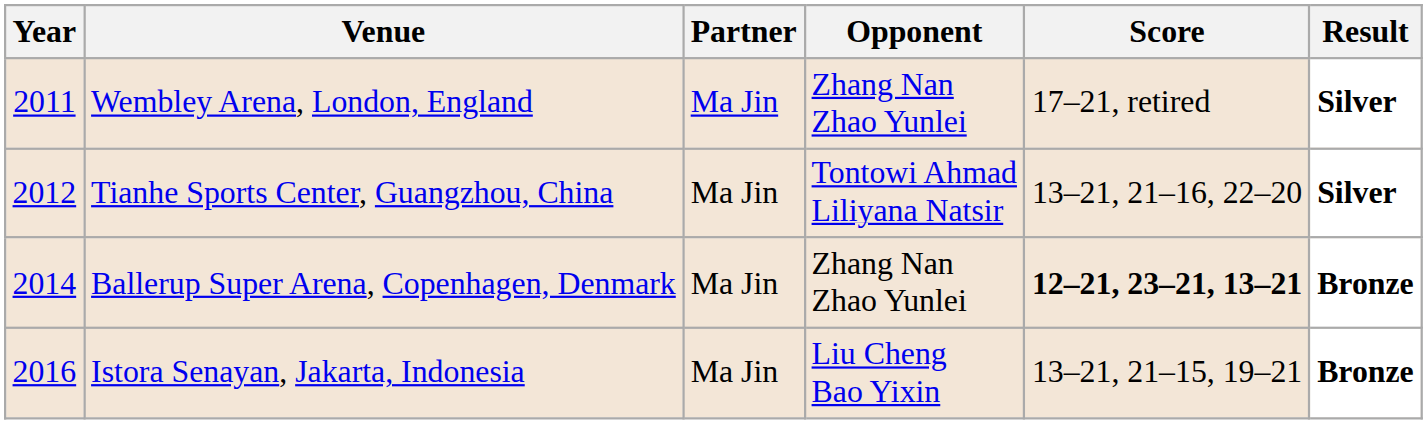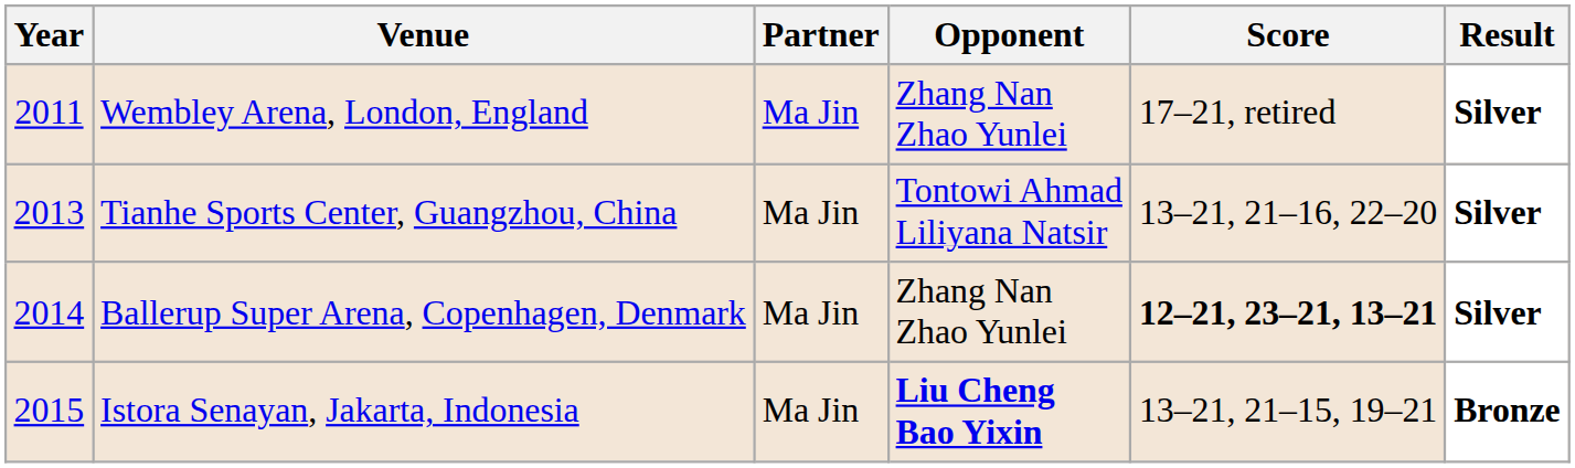 <table class="sortable wikitable" style="font-size: 90%;">
 <tr>
 <th>Year</th>
 <th>Venue</th>
 <th>Partner</th>
 <th>Opponent</th>
 <th>Score</th>
 <th>Result</th>
 </tr>
 <tr style="background:#F3E6D7">
 <td align="center"><a href='#'>2011</a></td>
 <td align="left"><a href='#'>Wembley Arena</a>, <a href='#'>London, England</a></td>
 <td align="left"> <a href='#'>Ma Jin</a></td>
 <td align="left"> <a href='#'>Zhang Nan</a> <br>  <a href='#'>Zhao Yunlei</a></td>
 <td align="left">17–21, retired</td>
 <td style="text-align:left; background:white"> <strong>Silver</strong></td>
 </tr>
 <tr style="background:#F3E6D7">
-<td align="center"><a href='#'>2012</a></td>
+<td align="center"><a href='#'>2013</a></td>
 <td align="left"><a href='#'>Tianhe Sports Center</a>, <a href='#'>Guangzhou, China</a></td>
 <td align="left"> Ma Jin</td>
 <td align="left"> <a href='#'>Tontowi Ahmad</a> <br>  <a href='#'>Liliyana Natsir</a></td>
 <td align="left">13–21, 21–16, 22–20</td>
 <td style="text-align:left; background:white"> <strong>Silver</strong></td>
 </tr>
 <tr style="background:#F3E6D7">
 <td align="center"><a href='#'>2014</a></td>
 <td align="left"><a href='#'>Ballerup Super Arena</a>, <a href='#'>Copenhagen, Denmark</a></td>
 <td align="left"> Ma Jin</td>
 <td align="left"> Zhang Nan <br>  Zhao Yunlei</td>
 <td align="left"><strong>12–21, 23–21, 13–21</strong></td>
-<td style="text-align:left; background:white"> <strong>Bronze</strong></td>
+<td style="text-align:left; background:white"> <strong>Silver</strong></td>
 </tr>
 <tr style="background:#F3E6D7">
-<td align="center"><a href='#'>2016</a></td>
+<td align="center"><a href='#'>2015</a></td>
 <td align="left"><a href='#'>Istora Senayan</a>, <a href='#'>Jakarta, Indonesia</a></td>
 <td align="left"> Ma Jin</td>
-<td align="left"> <a href='#'>Liu Cheng</a> <br>  <a href='#'>Bao Yixin</a></td>
+<td align="left"><strong> <a href='#'>Liu Cheng</a> <br>  <a href='#'>Bao Yixin</a></strong></td>
 <td align="left">13–21, 21–15, 19–21</td>
 <td style="text-align:left; background:white"> <strong>Bronze</strong></td>
 </tr>
 </table>
